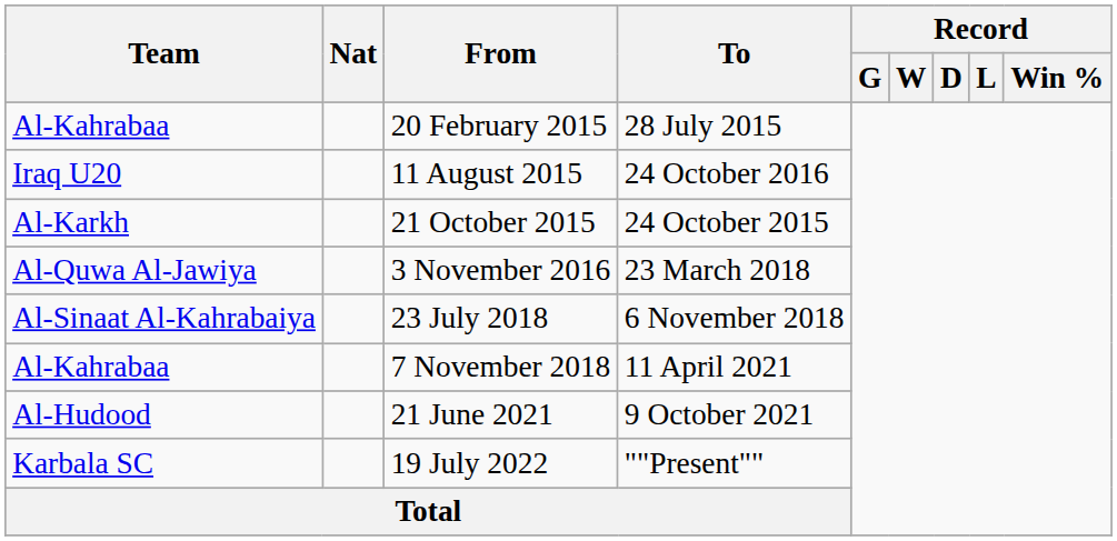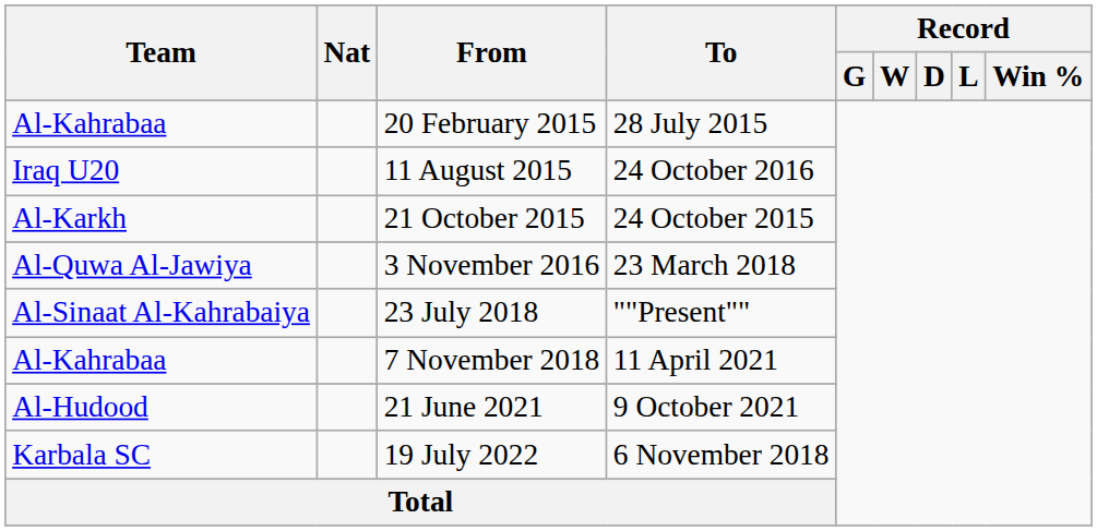 <table class="wikitable" style="text-align: center">
 <tr>
 <th rowspan="2">Team</th>
 <th rowspan="2">Nat</th>
 <th rowspan="2">From</th>
 <th rowspan="2">To</th>
 <th colspan="5">Record</th>
 </tr>
 <tr>
 <th>G</th>
 <th>W</th>
 <th>D</th>
 <th>L</th>
 <th>Win %</th>
 </tr>
 <tr>
 <td align=left><a href='#'>Al-Kahrabaa</a></td>
 <td></td>
 <td align=left>20 February 2015</td>
 <td align=left>28 July 2015<br></td>
 </tr>
 <tr>
 <td align=left><a href='#'>Iraq U20</a></td>
 <td></td>
 <td align=left>11 August 2015</td>
 <td align=left>24 October 2016<br></td>
 </tr>
 <tr>
 <td align=left><a href='#'>Al-Karkh</a></td>
 <td></td>
 <td align=left>21 October 2015</td>
 <td align=left>24 October 2015<br></td>
 </tr>
 <tr>
 <td align=left><a href='#'>Al-Quwa Al-Jawiya</a></td>
 <td></td>
 <td align=left>3 November 2016</td>
 <td align=left>23 March 2018<br></td>
 </tr>
 <tr>
 <td align=left><a href='#'>Al-Sinaat Al-Kahrabaiya</a></td>
 <td></td>
 <td align=left>23 July 2018</td>
-<td align=left>6 November 2018<br></td>
+<td align=left>""Present""<br></td>
 </tr>
 <tr>
 <td align=left><a href='#'>Al-Kahrabaa</a></td>
 <td></td>
 <td align=left>7 November 2018</td>
 <td align=left>11 April 2021<br></td>
 </tr>
 <tr>
 <td align=left><a href='#'>Al-Hudood</a></td>
 <td></td>
 <td align=left>21 June 2021</td>
 <td align=left>9 October 2021<br></td>
 </tr>
 <tr>
 <td align=left><a href='#'>Karbala SC</a></td>
 <td></td>
 <td align=left>19 July 2022</td>
-<td align=left>""Present""<br></td>
+<td align=left>6 November 2018<br></td>
 </tr>
 <tr>
 <th colspan="4" align="center" valign=middle>Total<br></th>
 </tr>
 </table>
